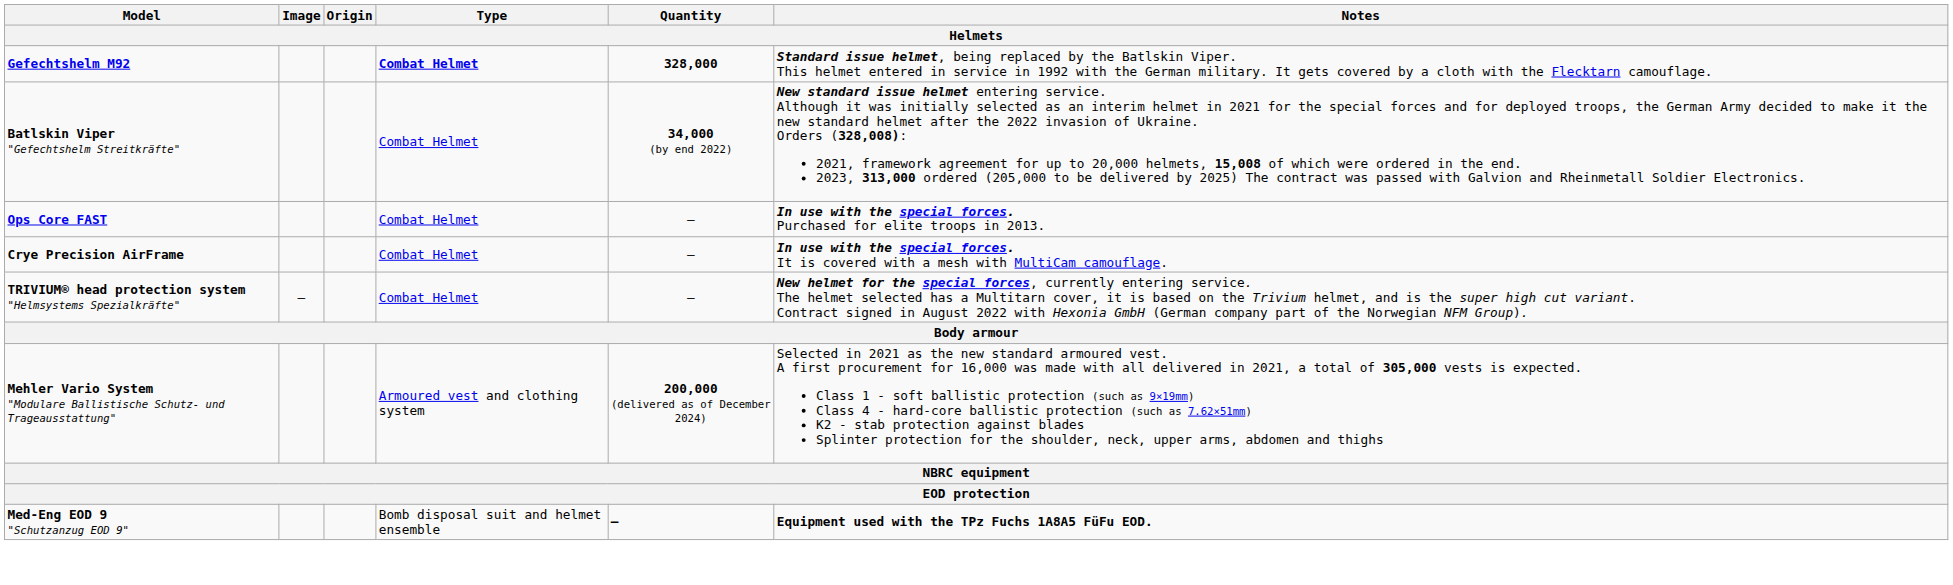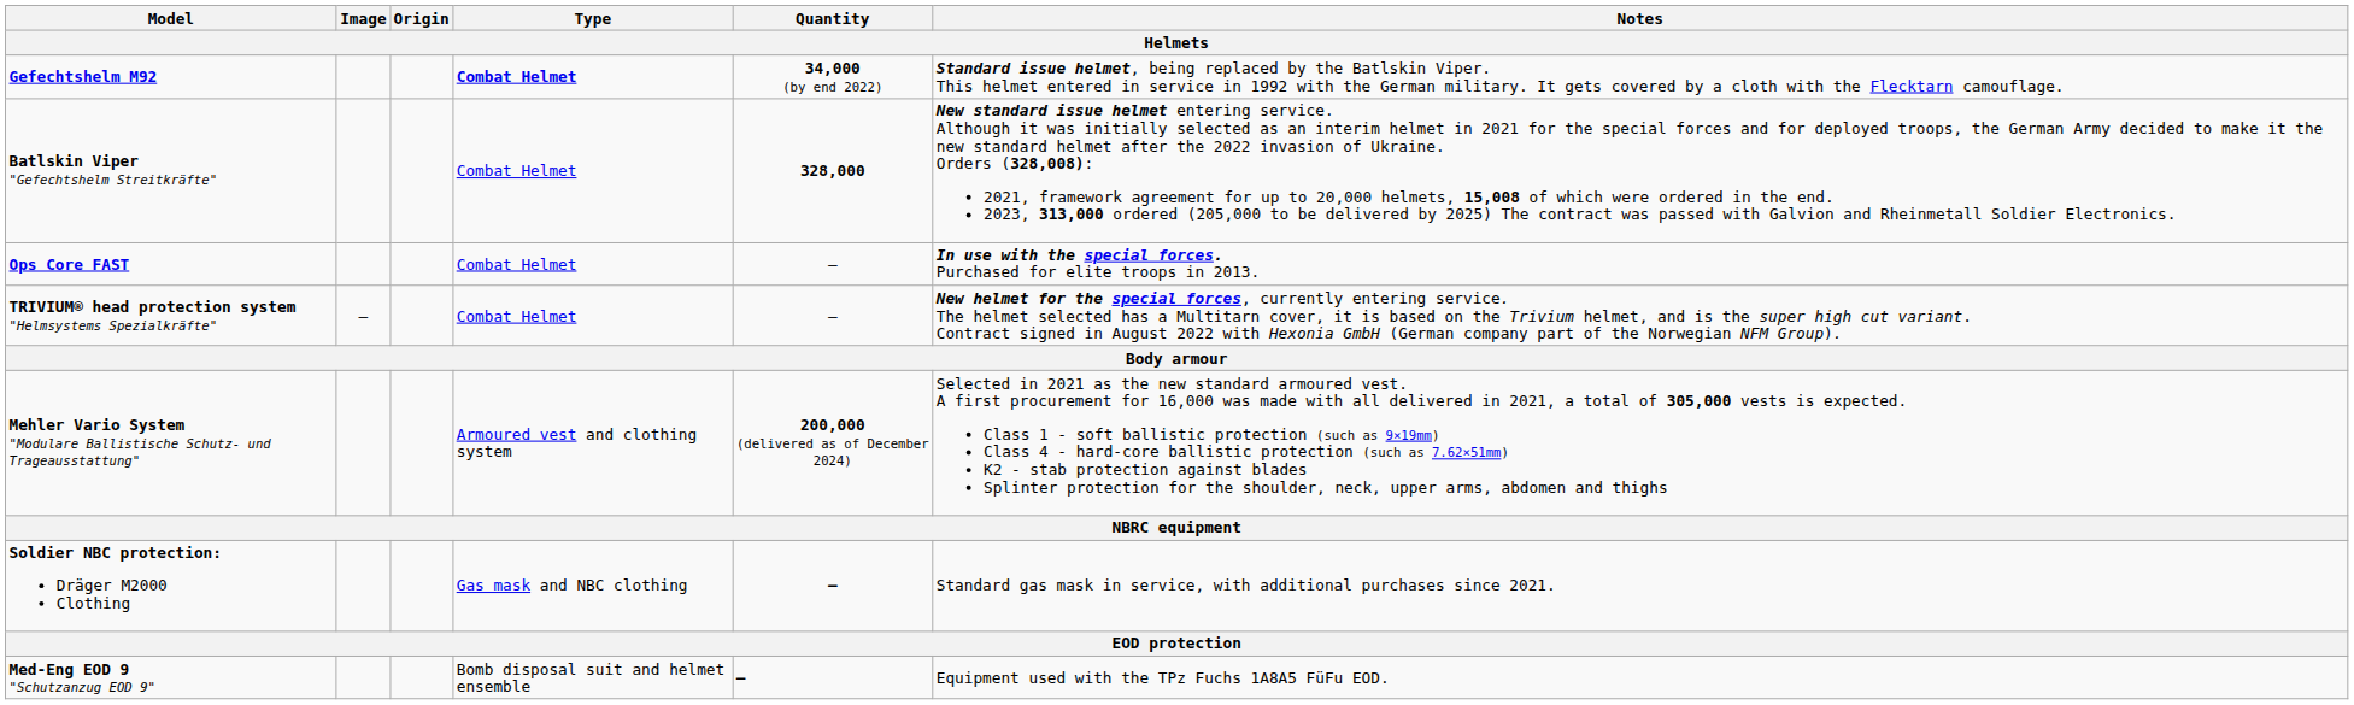 <table class="wikitable" style="width:100%;">
 <tr>
 <th>Model</th>
 <th>Image</th>
 <th>Origin</th>
 <th>Type</th>
 <th>Quantity</th>
 <th>Notes</th>
 </tr>
 <tr>
 <th colspan="6">Helmets</th>
 </tr>
 <tr>
 <td><strong><a href='#'>Gefechtshelm M92</a></strong></td>
 <td></td>
 <td><small></small><br><small></small></td>
 <td><strong><a href='#'>Combat Helmet</a></strong></td>
-<td style="text-align: center;"><strong>328,000</strong></td>
+<td style="text-align: center;"><strong>34,000</strong><br><small>(by end 2022)</small></td>
 <td><strong><em>Standard issue helmet</em></strong>, being replaced by the Batlskin Viper.<br>This helmet entered in service in 1992 with the German military. It gets covered by a cloth with the <a href='#'>Flecktarn</a> camouflage.</td>
 </tr>
 <tr>
 <td><strong>Batlskin Viper</strong><br><em><small>"Gefechtshelm Streitkräfte"</small></em></td>
 <td></td>
 <td><small></small><small></small></td>
 <td><a href='#'>Combat Helmet</a></td>
-<td style="text-align: center;"><strong>34,000</strong><br><small>(by end 2022)</small></td>
+<td style="text-align: center;"><strong>328,000</strong></td>
 <td><strong><em>New standard issue helmet</em></strong> entering service.<br>Although it was initially selected as an interim helmet in 2021 for the special forces and for deployed troops, the German Army decided to make it the new standard helmet after the 2022 invasion of Ukraine.<br>Orders (<strong>328,008)</strong>:<ul><li>2021, framework agreement for up to 20,000 helmets, <strong>15,008</strong> of which were ordered in the end.</li><li>2023, <strong>313,000</strong> ordered (205,000 to be delivered by 2025) The contract was passed with Galvion and Rheinmetall Soldier Electronics.</li></ul></td>
 </tr>
 <tr>
 <td><a href='#'><strong>Ops Core FAST</strong></a></td>
 <td></td>
 <td><small></small></td>
 <td><a href='#'>Combat Helmet</a></td>
 <td style="text-align: center;">—</td>
 <td><strong><em>In use with the <a href='#'>special forces</a>.</em></strong><br>Purchased for elite troops in 2013.</td>
-</tr>
-<tr>
-<td><strong>Crye Precision AirFrame</strong></td>
-<td></td>
-<td><small></small></td>
-<td><a href='#'>Combat Helmet</a></td>
-<td style="text-align: center;">—</td>
-<td><strong><em>In use with the <a href='#'>special forces</a>.</em></strong><br>It is covered with a mesh with <a href='#'>MultiCam camouflage</a>.</td>
 </tr>
 <tr>
 <td><strong>TRIVIUM® head protection system</strong><br><em><small>"Helmsystems Spezialkräfte"</small></em></td>
 <td style="text-align: center;">—</td>
 <td><small></small></td>
 <td><a href='#'>Combat Helmet</a></td>
 <td style="text-align: center;">—</td>
 <td><strong><em>New helmet for the <a href='#'>special forces</a></em></strong>, currently entering service<em>.</em><br>The helmet selected has a Multitarn cover, it is based on the <em>Trivium</em> helmet, and is the <em>super high cut variant</em>.<br>Contract signed in August 2022 with <em>Hexonia GmbH</em> (German company part of the Norwegian <em>NFM Group</em>)<em>.</em></td>
 </tr>
 <tr>
 <th colspan="6">Body armour</th>
 </tr>
 <tr>
 <td><strong>Mehler Vario System</strong> <br><small><em>"Modulare Ballistische Schutz- und Trageausstattung"</em></small></td>
 <td style="text-align: center;"></td>
 <td><small></small></td>
 <td><a href='#'>Armoured vest</a> and clothing system</td>
 <td style="text-align: center;"><strong>200,000</strong><br><small>(delivered as of December 2024)</small><br></td>
 <td>Selected in 2021 as the new standard armoured vest.<br>A first procurement for 16,000 was made with all delivered in 2021, a total of <strong>305,000</strong> vests is expected.<ul><li>Class 1 - soft ballistic protection <small>(such as <a href='#'>9×19mm</a>)</small></li><li>Class 4 - hard-core ballistic protection <small>(such as <a href='#'>7.62×51mm</a>)</small></li><li>K2 - stab protection against blades</li><li>Splinter protection for the shoulder, neck, upper arms, abdomen and thighs</li></ul></td>
 </tr>
 <tr>
 <th colspan="6">NBRC equipment</th>
 </tr>
 <tr>
+<td><strong>Soldier NBC protection:</strong><br><ul><li>Dräger M2000</li><li>Clothing</li></ul></td>
+<td></td>
+<td><small></small></td>
+<td><a href='#'>Gas mask</a> and NBC clothing</td>
+<td style="text-align: center;"><strong>—</strong></td>
+<td>Standard gas mask in service, with additional purchases since 2021.</td>
+</tr>
+<tr>
 <th colspan="6">EOD protection</th>
 </tr>
 <tr>
 <td><strong>Med-Eng EOD 9</strong><br><small><em>"Schutzanzug EOD 9"</em></small></td>
 <td></td>
 <td><small></small></td>
 <td>Bomb disposal suit and helmet ensemble</td>
 <td><strong>—</strong></td>
-<td><strong>Equipment used with the TPz Fuchs 1A8A5 FüFu EOD.</strong></td>
+<td>Equipment used with the TPz Fuchs 1A8A5 FüFu EOD.</td>
 </tr>
 </table>
